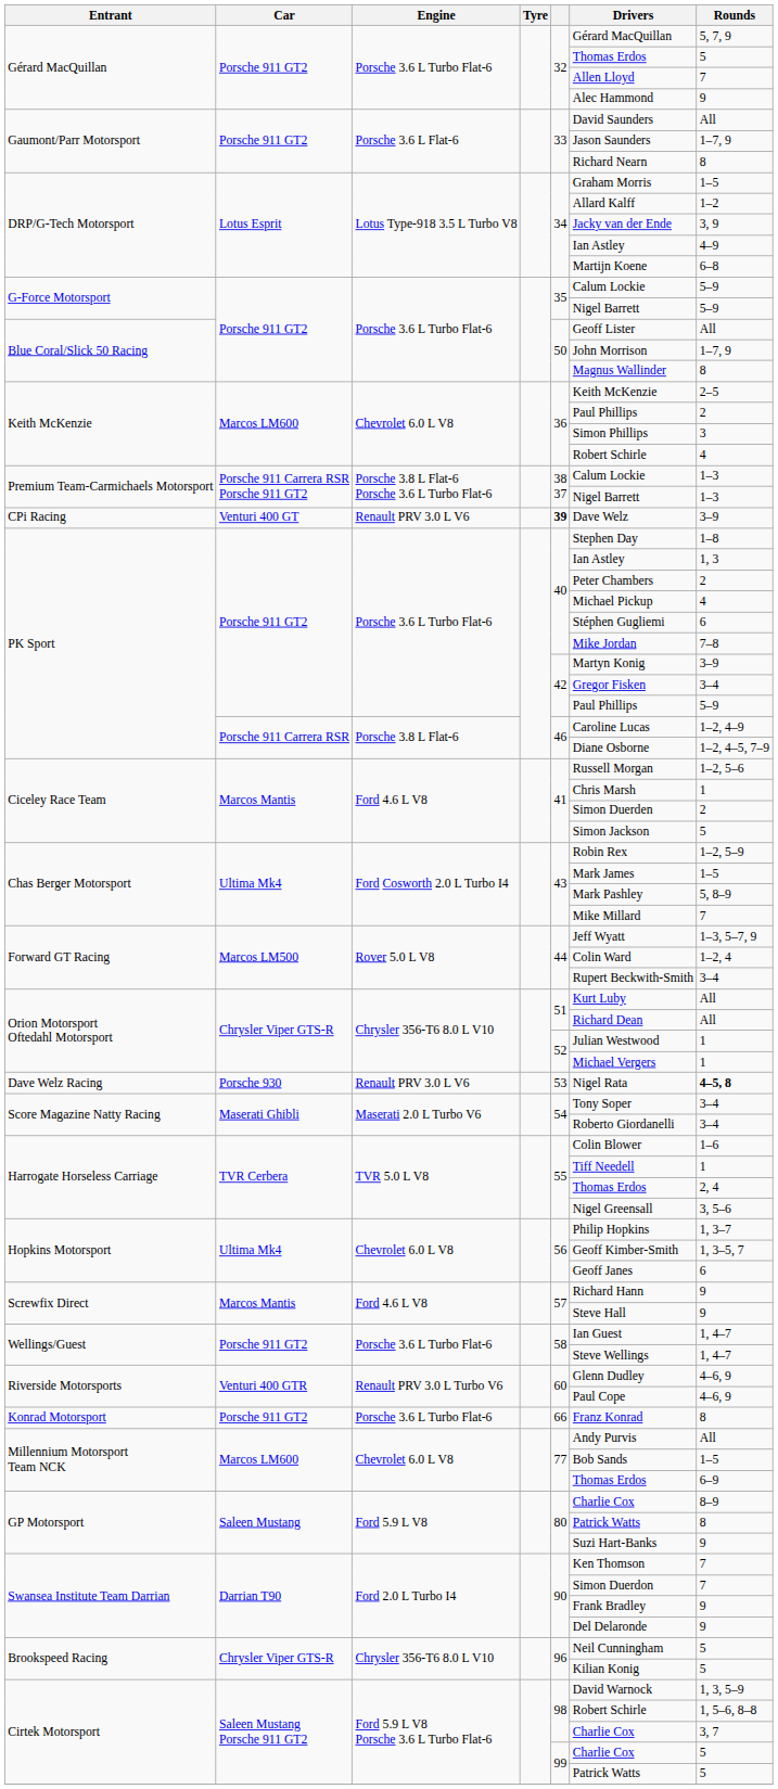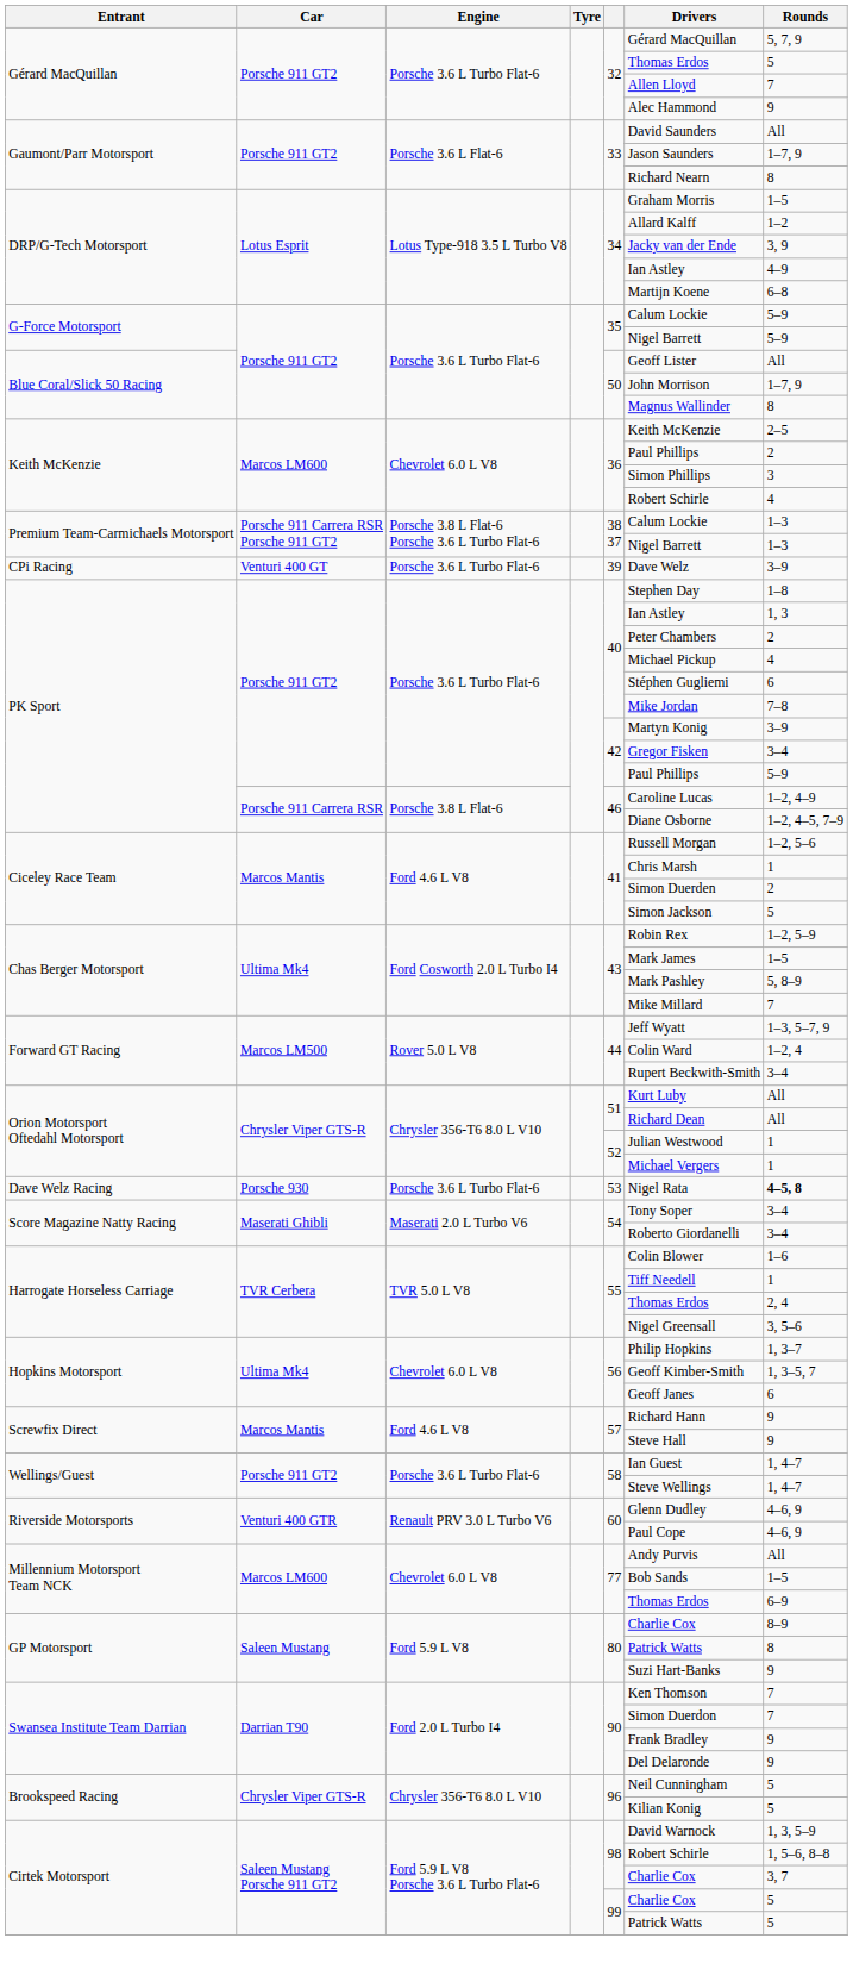 <table class="wikitable" style="font-size: 85%">
 <tr>
 <th>Entrant</th>
 <th>Car</th>
 <th>Engine</th>
 <th>Tyre</th>
 <th></th>
 <th>Drivers</th>
 <th>Rounds</th>
 </tr>
 <tr>
 <td rowspan=4> Gérard MacQuillan</td>
 <td rowspan=4><a href='#'>Porsche 911 GT2</a></td>
 <td rowspan=4><a href='#'>Porsche</a> 3.6 L Turbo Flat-6</td>
 <td rowspan=4></td>
 <td rowspan=4>32</td>
 <td> Gérard MacQuillan</td>
 <td>5, 7, 9</td>
 </tr>
 <tr>
 <td> <a href='#'>Thomas Erdos</a></td>
 <td>5</td>
 </tr>
 <tr>
 <td> <a href='#'>Allen Lloyd</a></td>
 <td>7</td>
 </tr>
 <tr>
 <td> Alec Hammond</td>
 <td>9</td>
 </tr>
 <tr>
 <td rowspan=3> Gaumont/Parr Motorsport</td>
 <td rowspan=3><a href='#'>Porsche 911 GT2</a></td>
 <td rowspan=3><a href='#'>Porsche</a> 3.6 L Flat-6</td>
 <td rowspan=3></td>
 <td rowspan=3>33</td>
 <td> David Saunders</td>
 <td>All</td>
 </tr>
 <tr>
 <td> Jason Saunders</td>
 <td>1–7, 9</td>
 </tr>
 <tr>
 <td> Richard Nearn</td>
 <td>8</td>
 </tr>
 <tr>
 <td rowspan=5> DRP/G-Tech Motorsport</td>
 <td rowspan=5><a href='#'>Lotus Esprit</a></td>
 <td rowspan=5><a href='#'>Lotus</a> Type-918 3.5 L Turbo V8</td>
 <td rowspan=5></td>
 <td rowspan=5>34</td>
 <td> Graham Morris</td>
 <td>1–5</td>
 </tr>
 <tr>
 <td> Allard Kalff</td>
 <td>1–2</td>
 </tr>
 <tr>
 <td> <a href='#'>Jacky van der Ende</a></td>
 <td>3, 9</td>
 </tr>
 <tr>
 <td> Ian Astley</td>
 <td>4–9</td>
 </tr>
 <tr>
 <td> Martijn Koene</td>
 <td>6–8</td>
 </tr>
 <tr>
 <td rowspan=2> <a href='#'>G-Force Motorsport</a></td>
 <td rowspan=5><a href='#'>Porsche 911 GT2</a></td>
 <td rowspan=5><a href='#'>Porsche</a> 3.6 L Turbo Flat-6</td>
 <td rowspan=5></td>
 <td rowspan=2>35</td>
 <td> Calum Lockie</td>
 <td>5–9</td>
 </tr>
 <tr>
 <td> Nigel Barrett</td>
 <td>5–9</td>
 </tr>
 <tr>
 <td rowspan=3> <a href='#'>Blue Coral/Slick 50 Racing</a></td>
 <td rowspan=3>50</td>
 <td> Geoff Lister</td>
 <td>All</td>
 </tr>
 <tr>
 <td> John Morrison</td>
 <td>1–7, 9</td>
 </tr>
 <tr>
 <td> <a href='#'>Magnus Wallinder</a></td>
 <td>8</td>
 </tr>
 <tr>
 <td rowspan=4> Keith McKenzie</td>
 <td rowspan=4><a href='#'>Marcos LM600</a></td>
 <td rowspan=4><a href='#'>Chevrolet</a> 6.0 L V8</td>
 <td rowspan=4></td>
 <td rowspan=4>36</td>
 <td> Keith McKenzie</td>
 <td>2–5</td>
 </tr>
 <tr>
 <td> Paul Phillips</td>
 <td>2</td>
 </tr>
 <tr>
 <td> Simon Phillips</td>
 <td>3</td>
 </tr>
 <tr>
 <td> Robert Schirle</td>
 <td>4</td>
 </tr>
 <tr>
 <td rowspan=2> Premium Team-Carmichaels Motorsport</td>
 <td rowspan=2><a href='#'>Porsche 911 Carrera RSR</a><br><a href='#'>Porsche 911 GT2</a></td>
 <td rowspan=2><a href='#'>Porsche</a> 3.8 L Flat-6<br><a href='#'>Porsche</a> 3.6 L Turbo Flat-6</td>
 <td rowspan=2></td>
 <td rowspan=2>38<br>37</td>
 <td> Calum Lockie</td>
 <td>1–3</td>
 </tr>
 <tr>
 <td> Nigel Barrett</td>
 <td>1–3</td>
 </tr>
 <tr>
 <td> CPi Racing</td>
 <td><a href='#'>Venturi 400 GT</a></td>
-<td><a href='#'>Renault</a> PRV 3.0 L V6</td>
+<td><a href='#'>Porsche</a> 3.6 L Turbo Flat-6</td>
 <td></td>
-<td><strong>39</strong></td>
+<td>39</td>
 <td> Dave Welz</td>
 <td>3–9</td>
 </tr>
 <tr>
 <td rowspan=11> PK Sport</td>
 <td rowspan=9><a href='#'>Porsche 911 GT2</a></td>
 <td rowspan=9><a href='#'>Porsche</a> 3.6 L Turbo Flat-6</td>
 <td rowspan=11></td>
 <td rowspan=6>40</td>
 <td> Stephen Day</td>
 <td>1–8</td>
 </tr>
 <tr>
 <td> Ian Astley</td>
 <td>1, 3</td>
 </tr>
 <tr>
 <td> Peter Chambers</td>
 <td>2</td>
 </tr>
 <tr>
 <td> Michael Pickup</td>
 <td>4</td>
 </tr>
 <tr>
 <td> Stéphen Gugliemi</td>
 <td>6</td>
 </tr>
 <tr>
 <td> <a href='#'>Mike Jordan</a></td>
 <td>7–8</td>
 </tr>
 <tr>
 <td rowspan=3>42</td>
 <td> Martyn Konig</td>
 <td>3–9</td>
 </tr>
 <tr>
 <td> <a href='#'>Gregor Fisken</a></td>
 <td>3–4</td>
 </tr>
 <tr>
 <td> Paul Phillips</td>
 <td>5–9</td>
 </tr>
 <tr>
 <td rowspan=2><a href='#'>Porsche 911 Carrera RSR</a></td>
 <td rowspan=2><a href='#'>Porsche</a> 3.8 L Flat-6</td>
 <td rowspan=2>46</td>
 <td> Caroline Lucas</td>
 <td>1–2, 4–9</td>
 </tr>
 <tr>
 <td> Diane Osborne</td>
 <td>1–2, 4–5, 7–9</td>
 </tr>
 <tr>
 <td rowspan=4> Ciceley Race Team</td>
 <td rowspan=4><a href='#'>Marcos Mantis</a></td>
 <td rowspan=4><a href='#'>Ford</a> 4.6 L V8</td>
 <td rowspan=4></td>
 <td rowspan=4>41</td>
 <td> Russell Morgan</td>
 <td>1–2, 5–6</td>
 </tr>
 <tr>
 <td> Chris Marsh</td>
 <td>1</td>
 </tr>
 <tr>
 <td> Simon Duerden</td>
 <td>2</td>
 </tr>
 <tr>
 <td> Simon Jackson</td>
 <td>5</td>
 </tr>
 <tr>
 <td rowspan=4> Chas Berger Motorsport</td>
 <td rowspan=4><a href='#'>Ultima Mk4</a></td>
 <td rowspan=4><a href='#'>Ford</a> <a href='#'>Cosworth</a> 2.0 L Turbo I4</td>
 <td rowspan=4></td>
 <td rowspan=4>43</td>
 <td> Robin Rex</td>
 <td>1–2, 5–9</td>
 </tr>
 <tr>
 <td> Mark James</td>
 <td>1–5</td>
 </tr>
 <tr>
 <td> Mark Pashley</td>
 <td>5, 8–9</td>
 </tr>
 <tr>
 <td> Mike Millard</td>
 <td>7</td>
 </tr>
 <tr>
 <td rowspan=3> Forward GT Racing</td>
 <td rowspan=3><a href='#'>Marcos LM500</a></td>
 <td rowspan=3><a href='#'>Rover</a> 5.0 L V8</td>
 <td rowspan=3></td>
 <td rowspan=3>44</td>
 <td> Jeff Wyatt</td>
 <td>1–3, 5–7, 9</td>
 </tr>
 <tr>
 <td> Colin Ward</td>
 <td>1–2, 4</td>
 </tr>
 <tr>
 <td> Rupert Beckwith-Smith</td>
 <td>3–4</td>
 </tr>
 <tr>
 <td rowspan=4> Orion Motorsport<br> Oftedahl Motorsport</td>
 <td rowspan=4><a href='#'>Chrysler Viper GTS-R</a></td>
 <td rowspan=4><a href='#'>Chrysler</a> 356-T6 8.0 L V10</td>
 <td rowspan=4></td>
 <td rowspan=2>51</td>
 <td> <a href='#'>Kurt Luby</a></td>
 <td>All</td>
 </tr>
 <tr>
 <td> <a href='#'>Richard Dean</a></td>
 <td>All</td>
 </tr>
 <tr>
 <td rowspan=2>52</td>
 <td> Julian Westwood</td>
 <td>1</td>
 </tr>
 <tr>
 <td> <a href='#'>Michael Vergers</a></td>
 <td>1</td>
 </tr>
 <tr>
 <td> Dave Welz Racing</td>
 <td><a href='#'>Porsche 930</a></td>
-<td><a href='#'>Renault</a> PRV 3.0 L V6</td>
+<td><a href='#'>Porsche</a> 3.6 L Turbo Flat-6</td>
 <td></td>
 <td>53</td>
 <td> Nigel Rata</td>
 <td><strong>4–5, 8</strong></td>
 </tr>
 <tr>
 <td rowspan=2> Score Magazine Natty Racing</td>
 <td rowspan=2><a href='#'>Maserati Ghibli</a></td>
 <td rowspan=2><a href='#'>Maserati</a> 2.0 L Turbo V6</td>
 <td rowspan=2></td>
 <td rowspan=2>54</td>
 <td> Tony Soper</td>
 <td>3–4</td>
 </tr>
 <tr>
 <td> Roberto Giordanelli</td>
 <td>3–4</td>
 </tr>
 <tr>
 <td rowspan=4> Harrogate Horseless Carriage</td>
 <td rowspan=4><a href='#'>TVR Cerbera</a></td>
 <td rowspan=4><a href='#'>TVR</a> 5.0 L V8</td>
 <td rowspan=4></td>
 <td rowspan=4>55</td>
 <td> Colin Blower</td>
 <td>1–6</td>
 </tr>
 <tr>
 <td> <a href='#'>Tiff Needell</a></td>
 <td>1</td>
 </tr>
 <tr>
 <td> <a href='#'>Thomas Erdos</a></td>
 <td>2, 4</td>
 </tr>
 <tr>
 <td> Nigel Greensall</td>
 <td>3, 5–6</td>
 </tr>
 <tr>
 <td rowspan=3> Hopkins Motorsport</td>
 <td rowspan=3><a href='#'>Ultima Mk4</a></td>
 <td rowspan=3><a href='#'>Chevrolet</a> 6.0 L V8</td>
 <td rowspan=3></td>
 <td rowspan=3>56</td>
 <td> Philip Hopkins</td>
 <td>1, 3–7</td>
 </tr>
 <tr>
 <td> Geoff Kimber-Smith</td>
 <td>1, 3–5, 7</td>
 </tr>
 <tr>
 <td> Geoff Janes</td>
 <td>6</td>
 </tr>
 <tr>
 <td rowspan=2> Screwfix Direct</td>
 <td rowspan=2><a href='#'>Marcos Mantis</a></td>
 <td rowspan=2><a href='#'>Ford</a> 4.6 L V8</td>
 <td rowspan=2></td>
 <td rowspan=2>57</td>
 <td> Richard Hann</td>
 <td>9</td>
 </tr>
 <tr>
 <td> Steve Hall</td>
 <td>9</td>
 </tr>
 <tr>
 <td rowspan=2> Wellings/Guest</td>
 <td rowspan=2><a href='#'>Porsche 911 GT2</a></td>
 <td rowspan=2><a href='#'>Porsche</a> 3.6 L Turbo Flat-6</td>
 <td rowspan=2></td>
 <td rowspan=2>58</td>
 <td> Ian Guest</td>
 <td>1, 4–7</td>
 </tr>
 <tr>
 <td> Steve Wellings</td>
 <td>1, 4–7</td>
 </tr>
 <tr>
 <td rowspan=2> Riverside Motorsports</td>
 <td rowspan=2><a href='#'>Venturi 400 GTR</a></td>
 <td rowspan=2><a href='#'>Renault</a> PRV 3.0 L Turbo V6</td>
 <td rowspan=2></td>
 <td rowspan=2>60</td>
 <td> Glenn Dudley</td>
 <td>4–6, 9</td>
 </tr>
 <tr>
 <td> Paul Cope</td>
 <td>4–6, 9</td>
-</tr>
-<tr>
-<td> <a href='#'>Konrad Motorsport</a></td>
-<td><a href='#'>Porsche 911 GT2</a></td>
-<td><a href='#'>Porsche</a> 3.6 L Turbo Flat-6</td>
-<td></td>
-<td>66</td>
-<td> <a href='#'>Franz Konrad</a></td>
-<td>8</td>
 </tr>
 <tr>
 <td rowspan=3> Millennium Motorsport<br> Team NCK</td>
 <td rowspan=3><a href='#'>Marcos LM600</a></td>
 <td rowspan=3><a href='#'>Chevrolet</a> 6.0 L V8</td>
 <td rowspan=3></td>
 <td rowspan=3>77</td>
 <td> Andy Purvis</td>
 <td>All</td>
 </tr>
 <tr>
 <td> Bob Sands</td>
 <td>1–5</td>
 </tr>
 <tr>
 <td> <a href='#'>Thomas Erdos</a></td>
 <td>6–9</td>
 </tr>
 <tr>
 <td rowspan=3> GP Motorsport</td>
 <td rowspan=3><a href='#'>Saleen Mustang</a></td>
 <td rowspan=3><a href='#'>Ford</a> 5.9 L V8</td>
 <td rowspan=3></td>
 <td rowspan=3>80</td>
 <td> <a href='#'>Charlie Cox</a></td>
 <td>8–9</td>
 </tr>
 <tr>
 <td> <a href='#'>Patrick Watts</a></td>
 <td>8</td>
 </tr>
 <tr>
 <td> Suzi Hart-Banks</td>
 <td>9</td>
 </tr>
 <tr>
 <td rowspan=4> <a href='#'>Swansea Institute Team Darrian</a></td>
 <td rowspan=4><a href='#'>Darrian T90</a></td>
 <td rowspan=4><a href='#'>Ford</a> 2.0 L Turbo I4</td>
 <td rowspan=4></td>
 <td rowspan=4>90</td>
 <td> Ken Thomson</td>
 <td>7</td>
 </tr>
 <tr>
 <td> Simon Duerdon</td>
 <td>7</td>
 </tr>
 <tr>
 <td> Frank Bradley</td>
 <td>9</td>
 </tr>
 <tr>
 <td> Del Delaronde</td>
 <td>9</td>
 </tr>
 <tr>
 <td rowspan=2> Brookspeed Racing</td>
 <td rowspan=2><a href='#'>Chrysler Viper GTS-R</a></td>
 <td rowspan=2><a href='#'>Chrysler</a> 356-T6 8.0 L V10</td>
 <td rowspan=2></td>
 <td rowspan=2>96</td>
 <td> Neil Cunningham</td>
 <td>5</td>
 </tr>
 <tr>
 <td> Kilian Konig</td>
 <td>5</td>
 </tr>
 <tr>
 <td rowspan=5> Cirtek Motorsport</td>
 <td rowspan=5><a href='#'>Saleen Mustang</a><br><a href='#'>Porsche 911 GT2</a></td>
 <td rowspan=5><a href='#'>Ford</a> 5.9 L V8<br><a href='#'>Porsche</a> 3.6 L Turbo Flat-6</td>
 <td rowspan=5></td>
 <td rowspan=3>98</td>
 <td> David Warnock</td>
 <td>1, 3, 5–9</td>
 </tr>
 <tr>
 <td> Robert Schirle</td>
 <td>1, 5–6, 8–8</td>
 </tr>
 <tr>
 <td> <a href='#'>Charlie Cox</a></td>
 <td>3, 7</td>
 </tr>
 <tr>
 <td rowspan=2>99</td>
 <td> <a href='#'>Charlie Cox</a></td>
 <td>5</td>
 </tr>
 <tr>
 <td> Patrick Watts</td>
 <td>5</td>
 </tr>
 <tr>
 </tr>
 </table>
